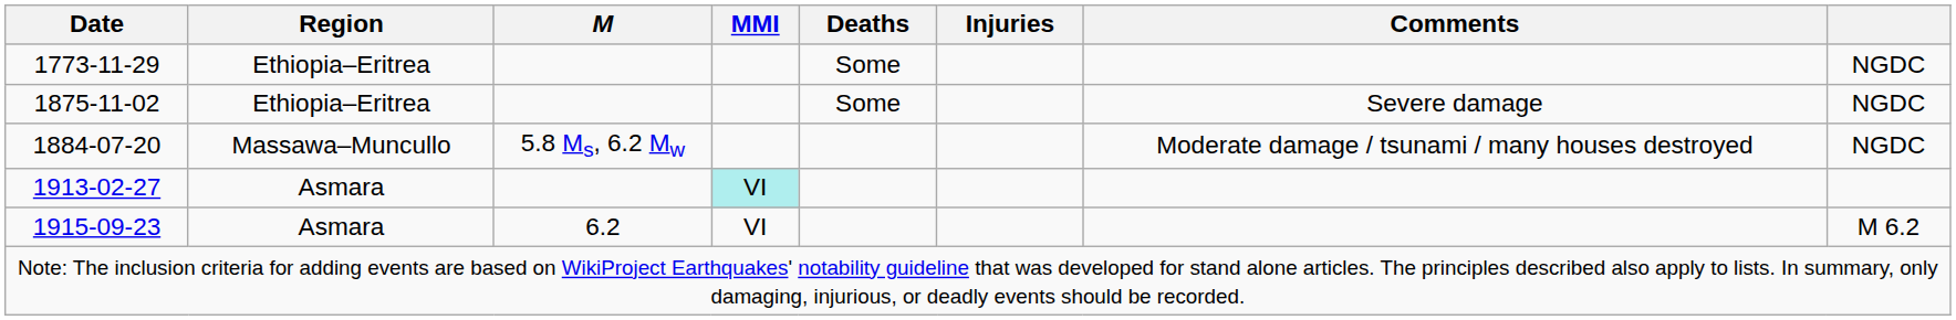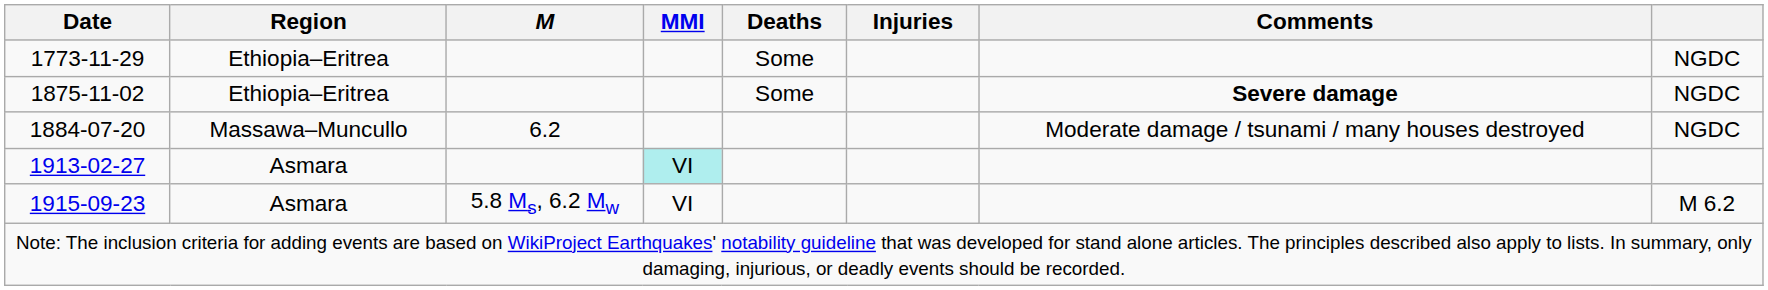 <table class="wikitable sortable" style="text-align: center;">
 <tr>
 <th>Date</th>
 <th>Region</th>
 <th><em>M</em></th>
 <th><a href='#'>MMI</a></th>
 <th>Deaths</th>
 <th>Injuries</th>
 <th>Comments</th>
 <th></th>
 </tr>
 <tr>
 <td>1773-11-29</td>
 <td>Ethiopia–Eritrea</td>
 <td></td>
 <td></td>
 <td>Some</td>
 <td></td>
 <td></td>
 <td>NGDC</td>
 </tr>
 <tr>
 <td>1875-11-02</td>
 <td>Ethiopia–Eritrea</td>
 <td></td>
 <td></td>
 <td>Some</td>
 <td></td>
-<td>Severe damage</td>
+<td><strong>Severe damage</strong></td>
 <td>NGDC</td>
 </tr>
 <tr>
 <td>1884-07-20</td>
 <td>Massawa–Muncullo</td>
-<td>5.8 <a href='#'>M<sub>s</sub></a>, 6.2 <a href='#'>M<sub>w</sub></a></td>
+<td>6.2</td>
 <td></td>
 <td></td>
 <td></td>
 <td>Moderate damage / tsunami / many houses destroyed</td>
 <td>NGDC</td>
 </tr>
 <tr>
 <td><a href='#'>1913-02-27</a></td>
 <td>Asmara</td>
 <td></td>
 <td style="background: paleturquoise;">VI</td>
 <td></td>
 <td></td>
 <td></td>
 <td></td>
 </tr>
 <tr>
 <td><a href='#'>1915-09-23</a></td>
 <td>Asmara</td>
-<td>6.2</td>
+<td>5.8 <a href='#'>M<sub>s</sub></a>, 6.2 <a href='#'>M<sub>w</sub></a></td>
 <td>VI</td>
 <td></td>
 <td></td>
 <td></td>
 <td>M 6.2</td>
 </tr>
 <tr class="sortbottom">
 <td colspan="9" style="text-align: center;"><small>Note: The inclusion criteria for adding events are based on <a href='#'>WikiProject Earthquakes</a>' <a href='#'>notability guideline</a> that was developed for stand alone articles. The principles described also apply to lists. In summary, only damaging, injurious, or deadly events should be recorded.</small></td>
 </tr>
 </table>
